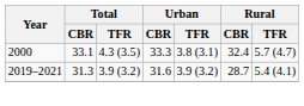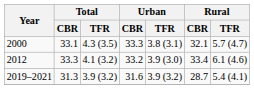 <table class="wikitable">
 <tr>
 <th rowspan=2>Year</th>
 <th colspan=2>Total</th>
 <th colspan=2>Urban</th>
 <th colspan=2>Rural</th>
 </tr>
 <tr>
 <th>CBR</th>
 <th>TFR</th>
 <th>CBR</th>
 <th>TFR</th>
 <th>CBR</th>
 <th>TFR</th>
 </tr>
 <tr>
 <td>2000</td>
 <td style="text-align:right;">33.1</td>
 <td style="text-align:right;">4.3 (3.5)</td>
 <td style="text-align:right;">33.3</td>
 <td style="text-align:right;">3.8 (3.1)</td>
-<td style="text-align:right;">32.4</td>
+<td style="text-align:right;">32.1</td>
 <td style="text-align:right;">5.7 (4.7)</td>
+</tr>
+<tr>
+<td>2012</td>
+<td style="text-align:right;">33.3</td>
+<td style="text-align:right;">4.1 (3.2)</td>
+<td style="text-align:right;">33.2</td>
+<td style="text-align:right;">3.9 (3.0)</td>
+<td style="text-align:right;">33.4</td>
+<td style="text-align:right;">6.1 (4.6)</td>
 </tr>
 <tr>
 <td>2019–2021</td>
 <td style="text-align:right;">31.3</td>
 <td style="text-align:right;">3.9 (3.2)</td>
 <td style="text-align:right;">31.6</td>
 <td style="text-align:right;">3.9 (3.2)</td>
 <td style="text-align:right;">28.7</td>
 <td style="text-align:right;">5.4 (4.1)</td>
 </tr>
 <tr>
 </tr>
 </table>
